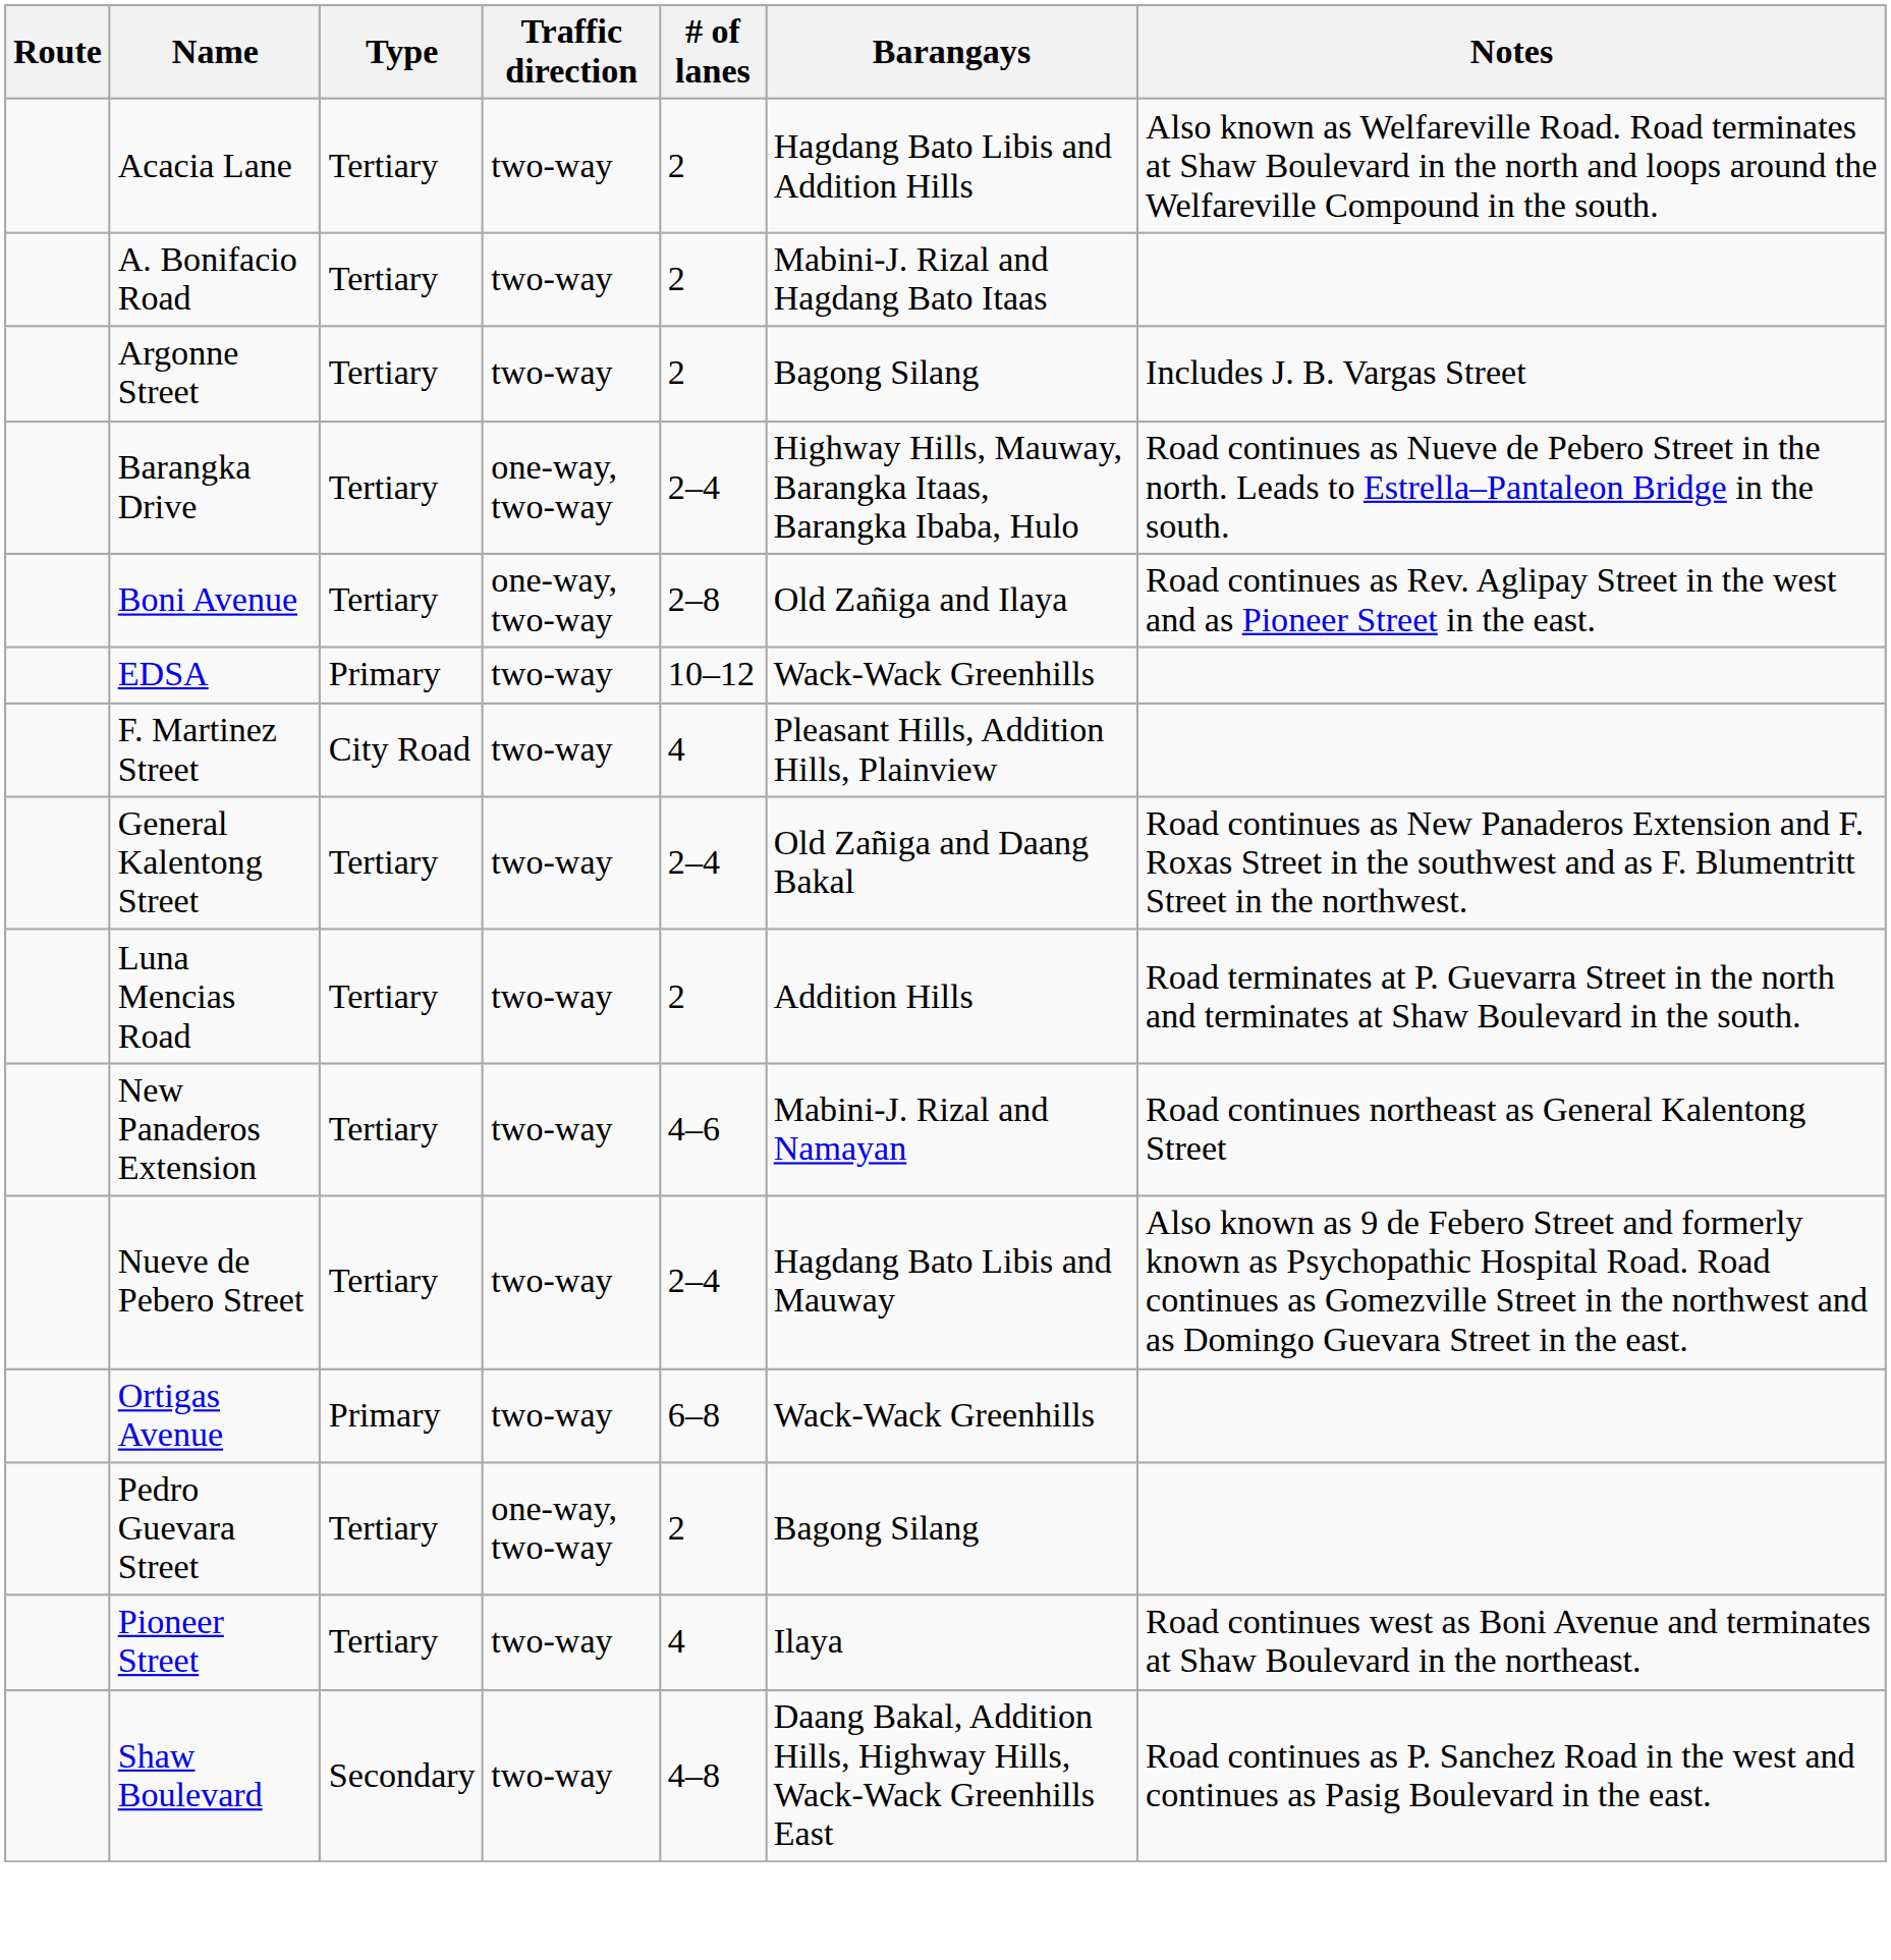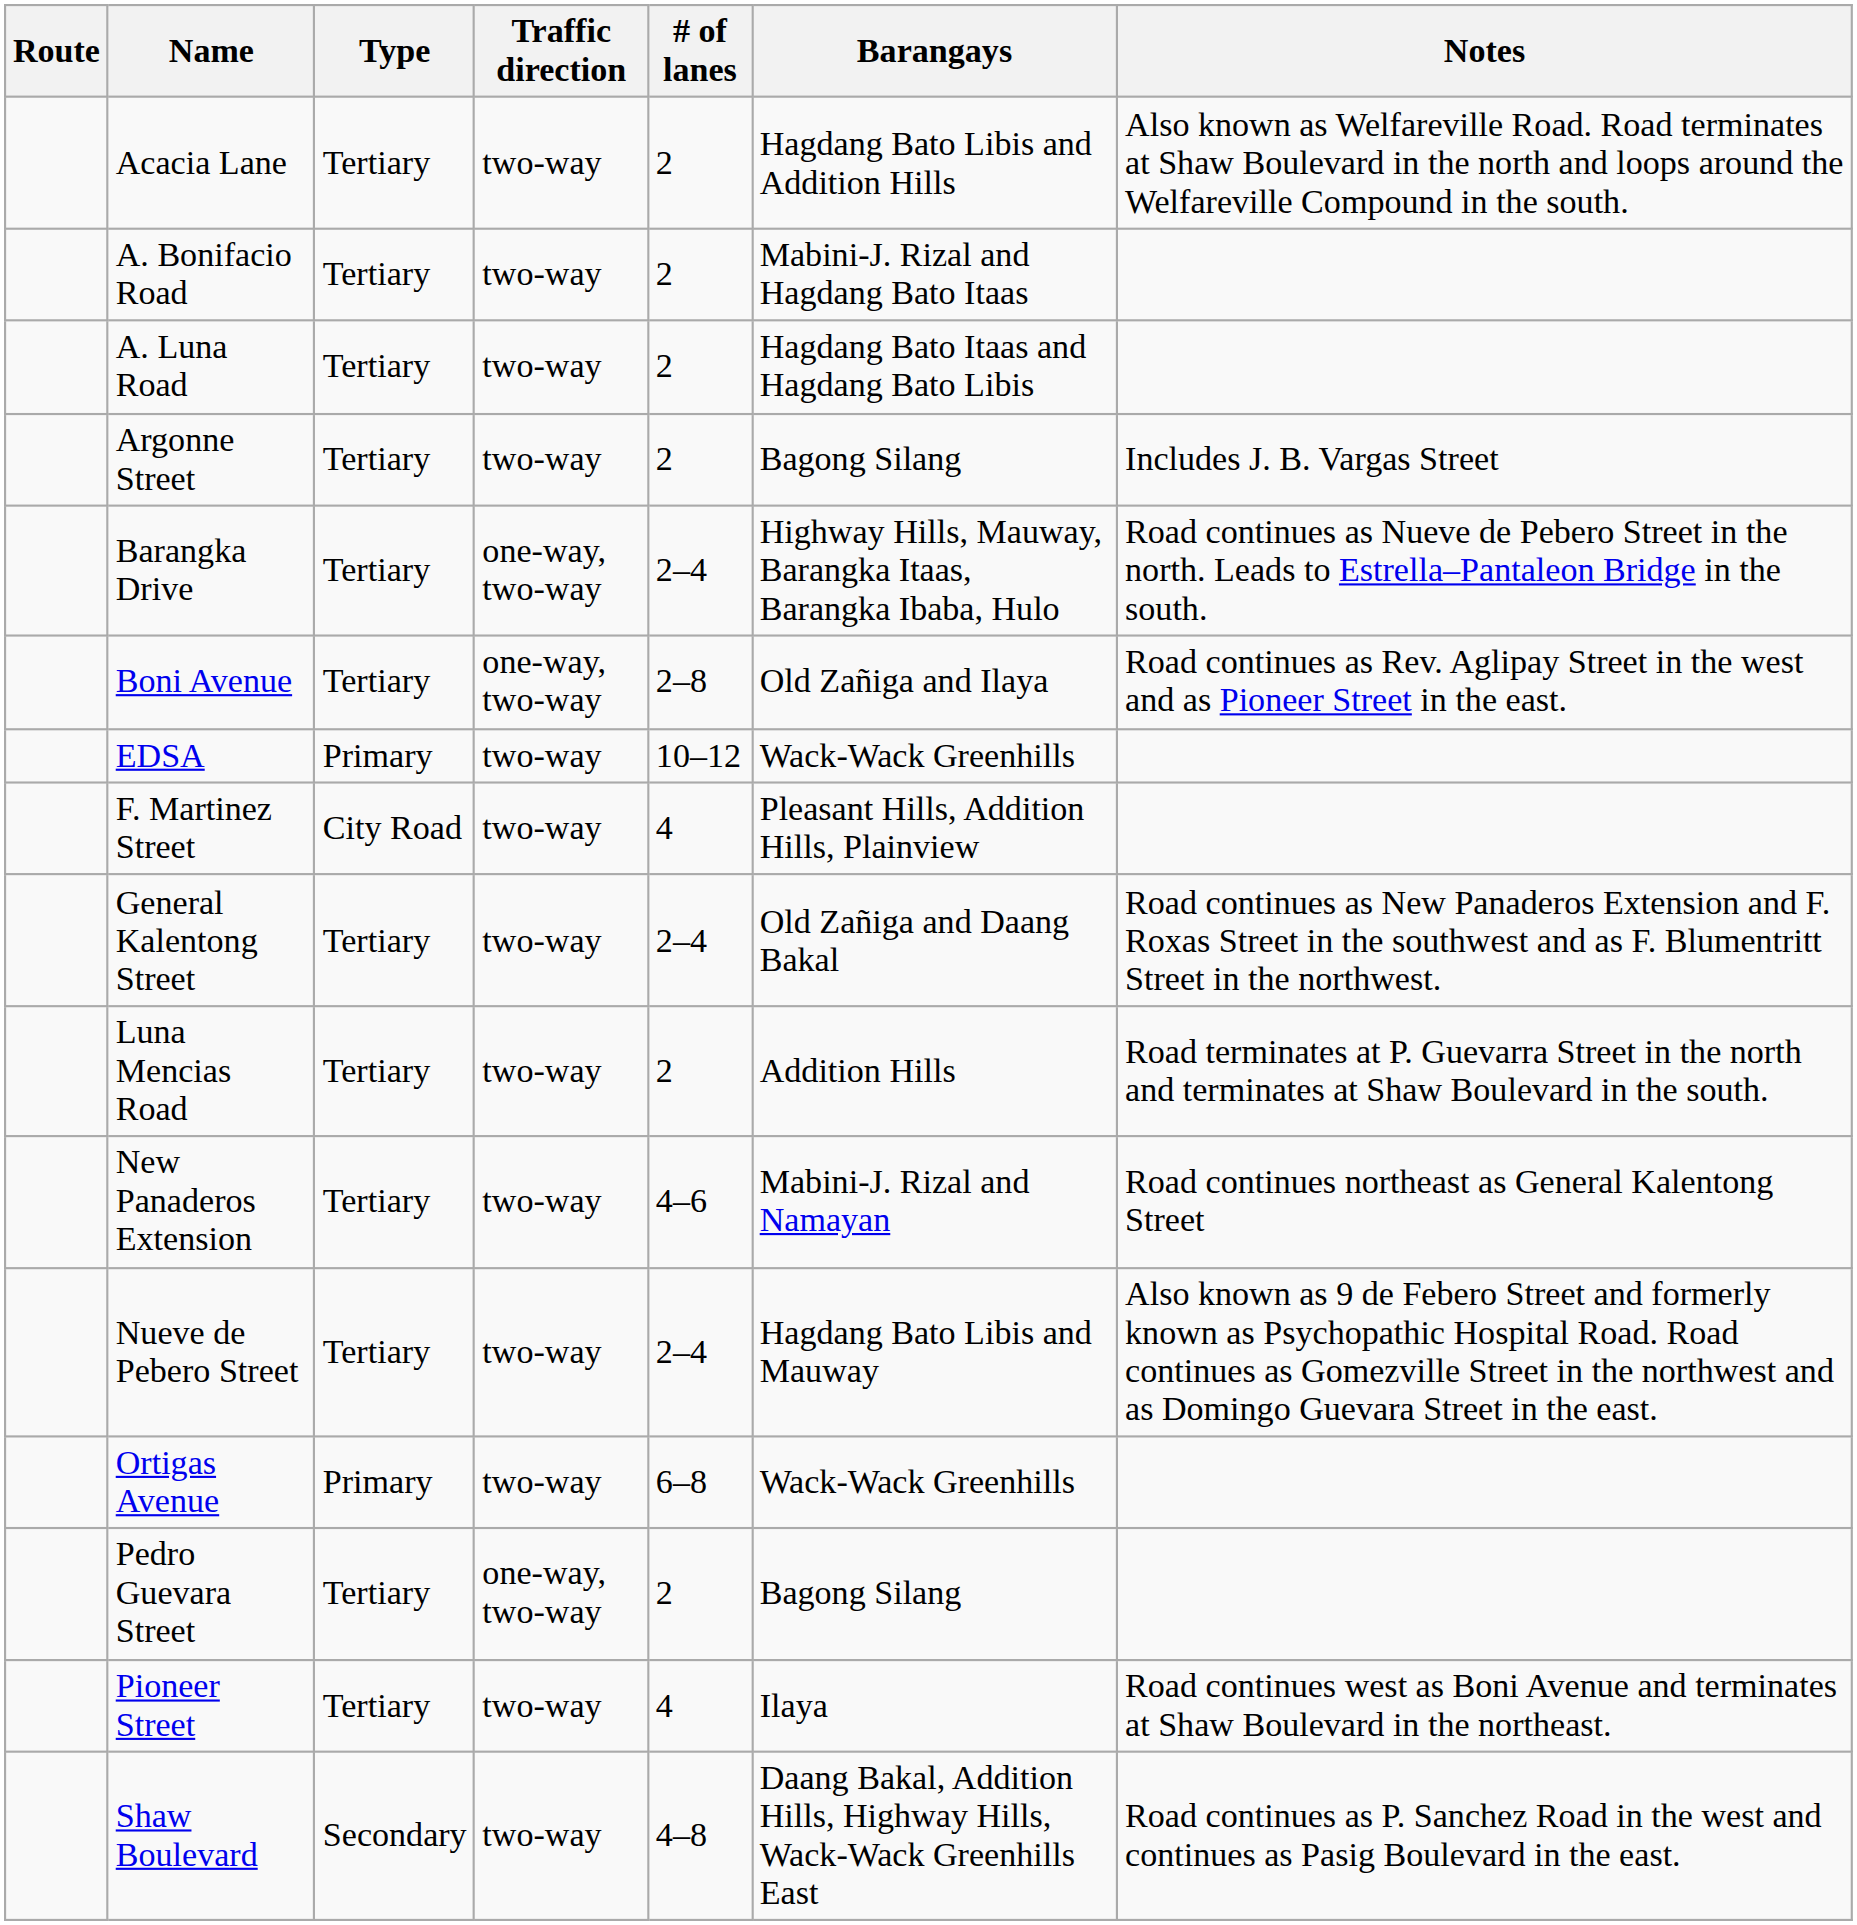 <table class="wikitable sortable collapsible" id="mandaluyong">
 <tr>
 <th>Route</th>
 <th>Name</th>
 <th>Type</th>
 <th>Traffic direction</th>
 <th># of lanes</th>
 <th class="unsortable">Barangays</th>
 <th class="unsortable">Notes</th>
 </tr>
 <tr>
 <td></td>
 <td>Acacia Lane</td>
 <td>Tertiary</td>
 <td>two-way</td>
 <td>2</td>
 <td>Hagdang Bato Libis and Addition Hills</td>
 <td>Also known as Welfareville Road. Road terminates at Shaw Boulevard in the north and loops around the Welfareville Compound in the south.</td>
 </tr>
 <tr>
 <td></td>
 <td>A. Bonifacio Road</td>
 <td>Tertiary</td>
 <td>two-way</td>
 <td>2</td>
 <td>Mabini-J. Rizal and Hagdang Bato Itaas</td>
+<td></td>
+</tr>
+<tr>
+<td></td>
+<td>A. Luna Road</td>
+<td>Tertiary</td>
+<td>two-way</td>
+<td>2</td>
+<td>Hagdang Bato Itaas and Hagdang Bato Libis</td>
 <td></td>
 </tr>
 <tr>
 <td></td>
 <td>Argonne Street</td>
 <td>Tertiary</td>
 <td>two-way</td>
 <td>2</td>
 <td>Bagong Silang</td>
 <td>Includes J. B. Vargas Street</td>
 </tr>
 <tr>
 <td></td>
 <td>Barangka Drive</td>
 <td>Tertiary</td>
 <td>one-way, two-way</td>
 <td>2–4</td>
 <td>Highway Hills, Mauway, Barangka Itaas, Barangka Ibaba, Hulo</td>
 <td>Road continues as Nueve de Pebero Street in the north. Leads to <a href='#'>Estrella–Pantaleon Bridge</a> in the south.</td>
 </tr>
 <tr>
 <td></td>
 <td><a href='#'>Boni Avenue</a></td>
 <td>Tertiary</td>
 <td>one-way, two-way</td>
 <td>2–8</td>
 <td>Old Zañiga and Ilaya</td>
 <td>Road continues as Rev. Aglipay Street in the west and as <a href='#'>Pioneer Street</a> in the east.</td>
 </tr>
 <tr>
 <td><br></td>
 <td><a href='#'>EDSA</a></td>
 <td>Primary</td>
 <td>two-way</td>
 <td>10–12</td>
 <td>Wack-Wack Greenhills</td>
 <td></td>
 </tr>
 <tr>
 <td></td>
 <td>F. Martinez Street</td>
 <td>City Road</td>
 <td>two-way</td>
 <td>4</td>
 <td>Pleasant Hills, Addition Hills, Plainview</td>
 <td></td>
 </tr>
 <tr>
 <td></td>
 <td>General Kalentong Street</td>
 <td>Tertiary</td>
 <td>two-way</td>
 <td>2–4</td>
 <td>Old Zañiga and Daang Bakal</td>
 <td>Road continues as New Panaderos Extension and F. Roxas Street in the southwest and as F. Blumentritt Street in the northwest.</td>
 </tr>
 <tr>
 <td></td>
 <td>Luna Mencias Road</td>
 <td>Tertiary</td>
 <td>two-way</td>
 <td>2</td>
 <td>Addition Hills</td>
 <td>Road terminates at P. Guevarra Street in the north and terminates at Shaw Boulevard in the south.</td>
 </tr>
 <tr>
 <td></td>
 <td>New Panaderos Extension</td>
 <td>Tertiary</td>
 <td>two-way</td>
 <td>4–6</td>
 <td>Mabini-J. Rizal and <a href='#'>Namayan</a></td>
 <td>Road continues northeast as General Kalentong Street</td>
 </tr>
 <tr>
 <td></td>
 <td>Nueve de Pebero Street</td>
 <td>Tertiary</td>
 <td>two-way</td>
 <td>2–4</td>
 <td>Hagdang Bato Libis and Mauway</td>
 <td>Also known as 9 de Febero Street and formerly known as Psychopathic Hospital Road. Road continues as Gomezville Street in the northwest and as Domingo Guevara Street in the east.</td>
 </tr>
 <tr>
 <td></td>
 <td><a href='#'>Ortigas Avenue</a></td>
 <td>Primary</td>
 <td>two-way</td>
 <td>6–8</td>
 <td>Wack-Wack Greenhills</td>
 <td></td>
 </tr>
 <tr>
 <td></td>
 <td>Pedro Guevara Street</td>
 <td>Tertiary</td>
 <td>one-way, two-way</td>
 <td>2</td>
 <td>Bagong Silang</td>
 <td></td>
 </tr>
 <tr>
 <td></td>
 <td><a href='#'>Pioneer Street</a></td>
 <td>Tertiary</td>
 <td>two-way</td>
 <td>4</td>
 <td>Ilaya</td>
 <td>Road continues west as Boni Avenue and terminates at Shaw Boulevard in the northeast.</td>
 </tr>
 <tr>
 <td><br></td>
 <td><a href='#'>Shaw Boulevard</a></td>
 <td>Secondary</td>
 <td>two-way</td>
 <td>4–8</td>
 <td>Daang Bakal, Addition Hills, Highway Hills, Wack-Wack Greenhills East</td>
 <td>Road continues as P. Sanchez Road in the west and continues as Pasig Boulevard in the east.</td>
 </tr>
 </table>
